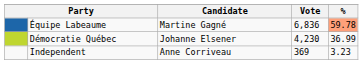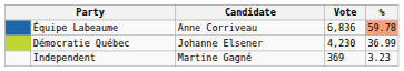 <table class="wikitable">
 <tr>
 </tr>
 <tr>
 <th bgcolor="#DDDDFF" width="230px" colspan="2">Party</th>
 <th bgcolor="#DDDDFF" width="200px">Candidate</th>
 <th bgcolor="#DDDDFF" width="50px">Vote</th>
 <th bgcolor="#DDDDFF" width="30px">%</th>
 </tr>
 <tr>
 <td bgcolor=#1D66A9 width="30px"> </td>
 <td>Équipe Labeaume</td>
-<td>Martine Gagné</td>
+<td>Anne Corriveau</td>
 <td>6,836</td>
 <td style="background: lightsalmon;">59.78</td>
 </tr>
 <tr>
 <td bgcolor=#BFD630 width="30px"> </td>
 <td>Démocratie Québec</td>
 <td>Johanne Elsener</td>
 <td>4,230</td>
 <td>36.99</td>
 </tr>
 <tr>
 <td> </td>
 <td>Independent</td>
-<td>Anne Corriveau</td>
+<td>Martine Gagné</td>
 <td>369</td>
 <td>3.23</td>
 </tr>
 </table>
